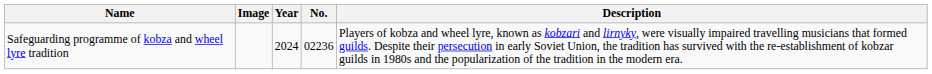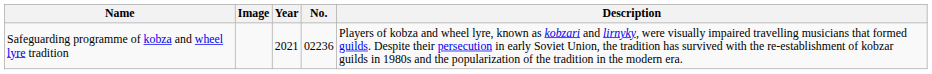 <table class="wikitable sortable plainrowheaders">
 <tr>
 <th style="width:25%">Name</th>
 <th class="unsortable">Image</th>
 <th>Year</th>
 <th>No.</th>
 <th class="unsortable">Description</th>
 </tr>
 <tr>
 <td>Safeguarding programme of <a href='#'>kobza</a> and <a href='#'>wheel lyre</a> tradition</td>
 <td></td>
-<td>2024</td>
+<td>2021</td>
 <td>02236</td>
 <td>Players of kobza and wheel lyre, known as <a href='#'><em>kobzari</em></a> and <a href='#'><em>lirnyky</em></a>, were visually impaired travelling musicians that formed <a href='#'>guilds</a>. Despite their <a href='#'>persecution</a> in early Soviet Union, the tradition has survived with the re-establishment of kobzar guilds in 1980s and the popularization of the tradition in the modern era.</td>
 </tr>
 </table>
